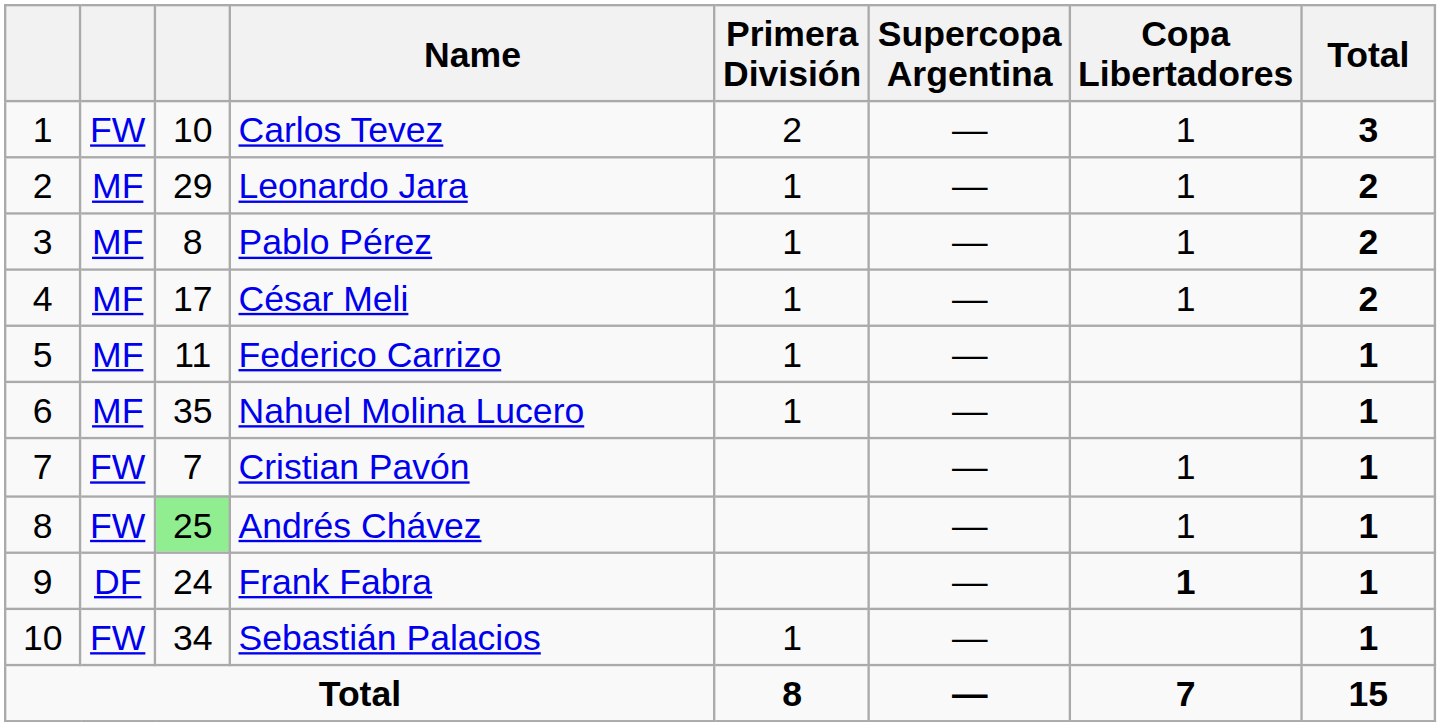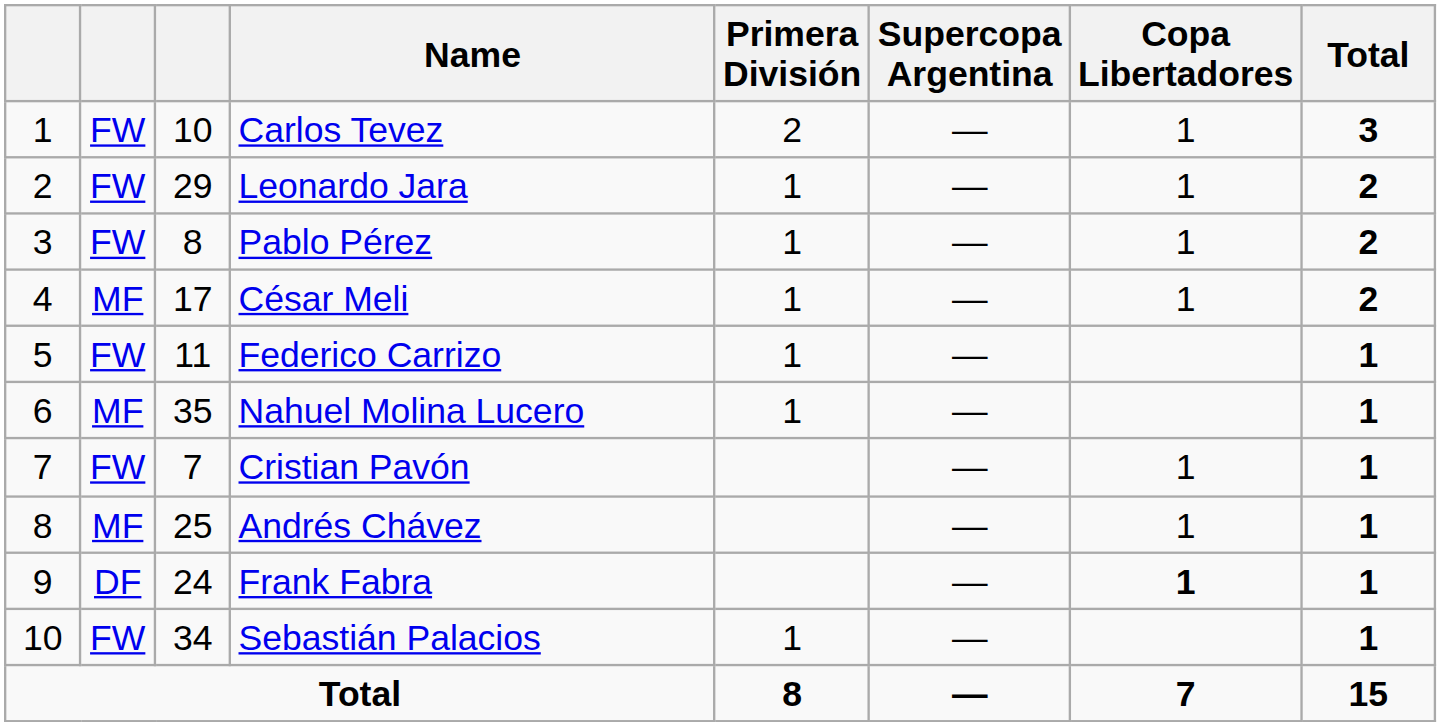 <table class="wikitable sortable" style="font-size: 95%; text-align: center;">
 <tr>
 <th width=25></th>
 <th width=25></th>
 <th width=25></th>
 <th width=200>Name</th>
 <th width= 50>Primera División</th>
 <th width= 50>Supercopa Argentina</th>
 <th width= 50>Copa Libertadores</th>
 <th width= 50>Total</th>
 </tr>
 <tr>
 <td>1</td>
 <td><a href='#'>FW</a></td>
 <td>10</td>
 <td align=left> <a href='#'>Carlos Tevez</a></td>
 <td>2</td>
 <td>—</td>
 <td>1</td>
 <td><strong>3</strong></td>
 </tr>
 <tr>
 <td>2</td>
-<td><a href='#'>MF</a></td>
+<td><a href='#'>FW</a></td>
 <td>29</td>
 <td align=left> <a href='#'>Leonardo Jara</a></td>
 <td>1</td>
 <td>—</td>
 <td>1</td>
 <td><strong>2</strong></td>
 </tr>
 <tr>
 <td>3</td>
-<td><a href='#'>MF</a></td>
+<td><a href='#'>FW</a></td>
 <td>8</td>
 <td align=left> <a href='#'>Pablo Pérez</a></td>
 <td>1</td>
 <td>—</td>
 <td>1</td>
 <td><strong>2</strong></td>
 </tr>
 <tr>
 <td>4</td>
 <td><a href='#'>MF</a></td>
 <td>17</td>
 <td align=left> <a href='#'>César Meli</a></td>
 <td>1</td>
 <td>—</td>
 <td>1</td>
 <td><strong>2</strong></td>
 </tr>
 <tr>
 <td>5</td>
-<td><a href='#'>MF</a></td>
+<td><a href='#'>FW</a></td>
 <td>11</td>
 <td align=left> <a href='#'>Federico Carrizo</a></td>
 <td>1</td>
 <td>—</td>
 <td></td>
 <td><strong>1</strong></td>
 </tr>
 <tr>
 <td>6</td>
 <td><a href='#'>MF</a></td>
 <td>35</td>
 <td align=left> <a href='#'>Nahuel Molina Lucero</a></td>
 <td>1</td>
 <td>—</td>
 <td></td>
 <td><strong>1</strong></td>
 </tr>
 <tr>
 <td>7</td>
 <td><a href='#'>FW</a></td>
 <td>7</td>
 <td align=left> <a href='#'>Cristian Pavón</a></td>
 <td></td>
 <td>—</td>
 <td>1</td>
 <td><strong>1</strong></td>
 </tr>
 <tr>
 <td>8</td>
-<td><a href='#'>FW</a></td>
-<td style="background: lightgreen;">25</td>
+<td><a href='#'>MF</a></td>
+<td>25</td>
 <td align=left> <a href='#'>Andrés Chávez</a></td>
 <td></td>
 <td>—</td>
 <td>1</td>
 <td><strong>1</strong></td>
 </tr>
 <tr>
 <td>9</td>
 <td><a href='#'>DF</a></td>
 <td>24</td>
 <td align=left> <a href='#'>Frank Fabra</a></td>
 <td></td>
 <td>—</td>
 <td><strong>1</strong></td>
 <td><strong>1</strong></td>
 </tr>
 <tr>
 <td>10</td>
 <td><a href='#'>FW</a></td>
 <td>34</td>
 <td align=left> <a href='#'>Sebastián Palacios</a></td>
 <td>1</td>
 <td>—</td>
 <td></td>
 <td><strong>1</strong></td>
 </tr>
 <tr align=center>
 <td colspan=4><strong>Total</strong></td>
 <td><strong>8</strong></td>
 <td><strong>—</strong></td>
 <td><strong>7</strong></td>
 <td><strong>15</strong></td>
 </tr>
 </table>
